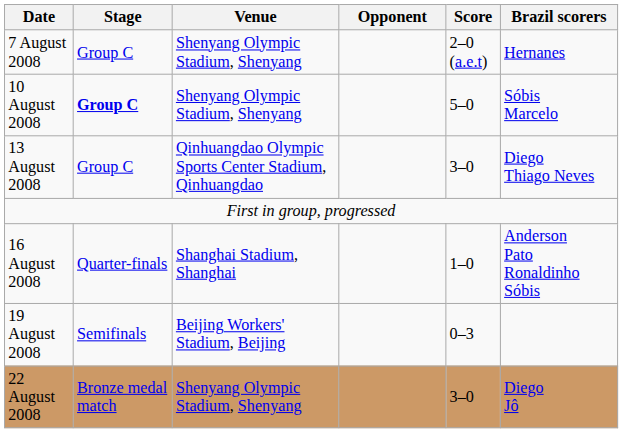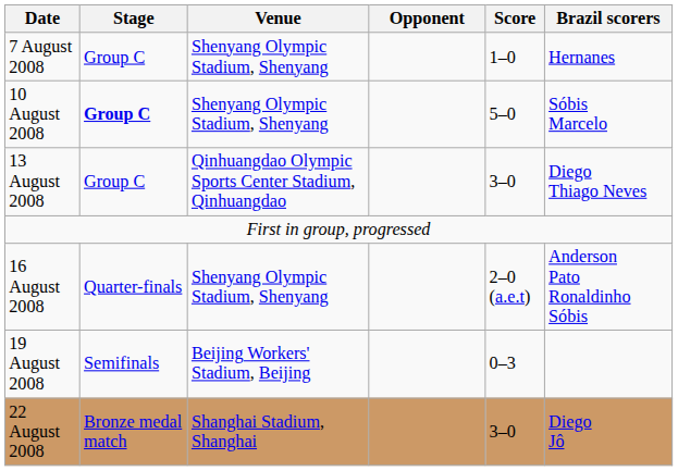 <table class="wikitable">
 <tr>
 <th width=100px>Date</th>
 <th width=150px>Stage</th>
 <th width=350px>Venue</th>
 <th width=180px>Opponent</th>
 <th width=70px>Score</th>
 <th width=200px>Brazil scorers</th>
 </tr>
 <tr>
 <td>7 August 2008</td>
 <td><a href='#'>Group C</a></td>
 <td><a href='#'>Shenyang Olympic Stadium</a>, <a href='#'>Shenyang</a></td>
 <td></td>
-<td>2–0 <br> (<a href='#'>a.e.t</a>)</td>
+<td>1–0</td>
 <td><a href='#'>Hernanes</a> </td>
 </tr>
 <tr>
 <td>10 August 2008</td>
 <td><strong><a href='#'>Group C</a></strong></td>
 <td><a href='#'>Shenyang Olympic Stadium</a>, <a href='#'>Shenyang</a></td>
 <td></td>
 <td>5–0</td>
 <td><a href='#'>Sóbis</a>  <br> <a href='#'>Marcelo</a> </td>
 </tr>
 <tr>
 <td>13 August 2008</td>
 <td><a href='#'>Group C</a></td>
 <td><a href='#'>Qinhuangdao Olympic Sports Center Stadium</a>, <a href='#'>Qinhuangdao</a></td>
 <td></td>
 <td>3–0</td>
 <td><a href='#'>Diego</a>  <br> <a href='#'>Thiago Neves</a> </td>
 </tr>
 <tr>
 <td colspan="6" style="text-align:center;"><em>First in group, progressed</em></td>
 </tr>
 <tr>
 <td>16 August 2008</td>
 <td><a href='#'>Quarter-finals</a></td>
-<td><a href='#'>Shanghai Stadium</a>, <a href='#'>Shanghai</a></td>
+<td><a href='#'>Shenyang Olympic Stadium</a>, <a href='#'>Shenyang</a></td>
 <td></td>
-<td>1–0</td>
+<td>2–0 <br> (<a href='#'>a.e.t</a>)</td>
 <td><a href='#'>Anderson</a>  <br> <a href='#'>Pato</a>  <br> <a href='#'>Ronaldinho</a>  <br> <a href='#'>Sóbis</a> </td>
 </tr>
 <tr>
 <td>19 August 2008</td>
 <td><a href='#'>Semifinals</a></td>
 <td><a href='#'>Beijing Workers' Stadium</a>, <a href='#'>Beijing</a></td>
 <td></td>
 <td>0–3</td>
 <td></td>
 </tr>
 <tr style="background:#c96;">
 <td>22 August 2008</td>
 <td><a href='#'>Bronze medal match</a></td>
-<td><a href='#'>Shenyang Olympic Stadium</a>, <a href='#'>Shenyang</a></td>
+<td><a href='#'>Shanghai Stadium</a>, <a href='#'>Shanghai</a></td>
 <td></td>
 <td>3–0</td>
 <td><a href='#'>Diego</a>  <br> <a href='#'>Jô</a> </td>
 </tr>
 </table>
